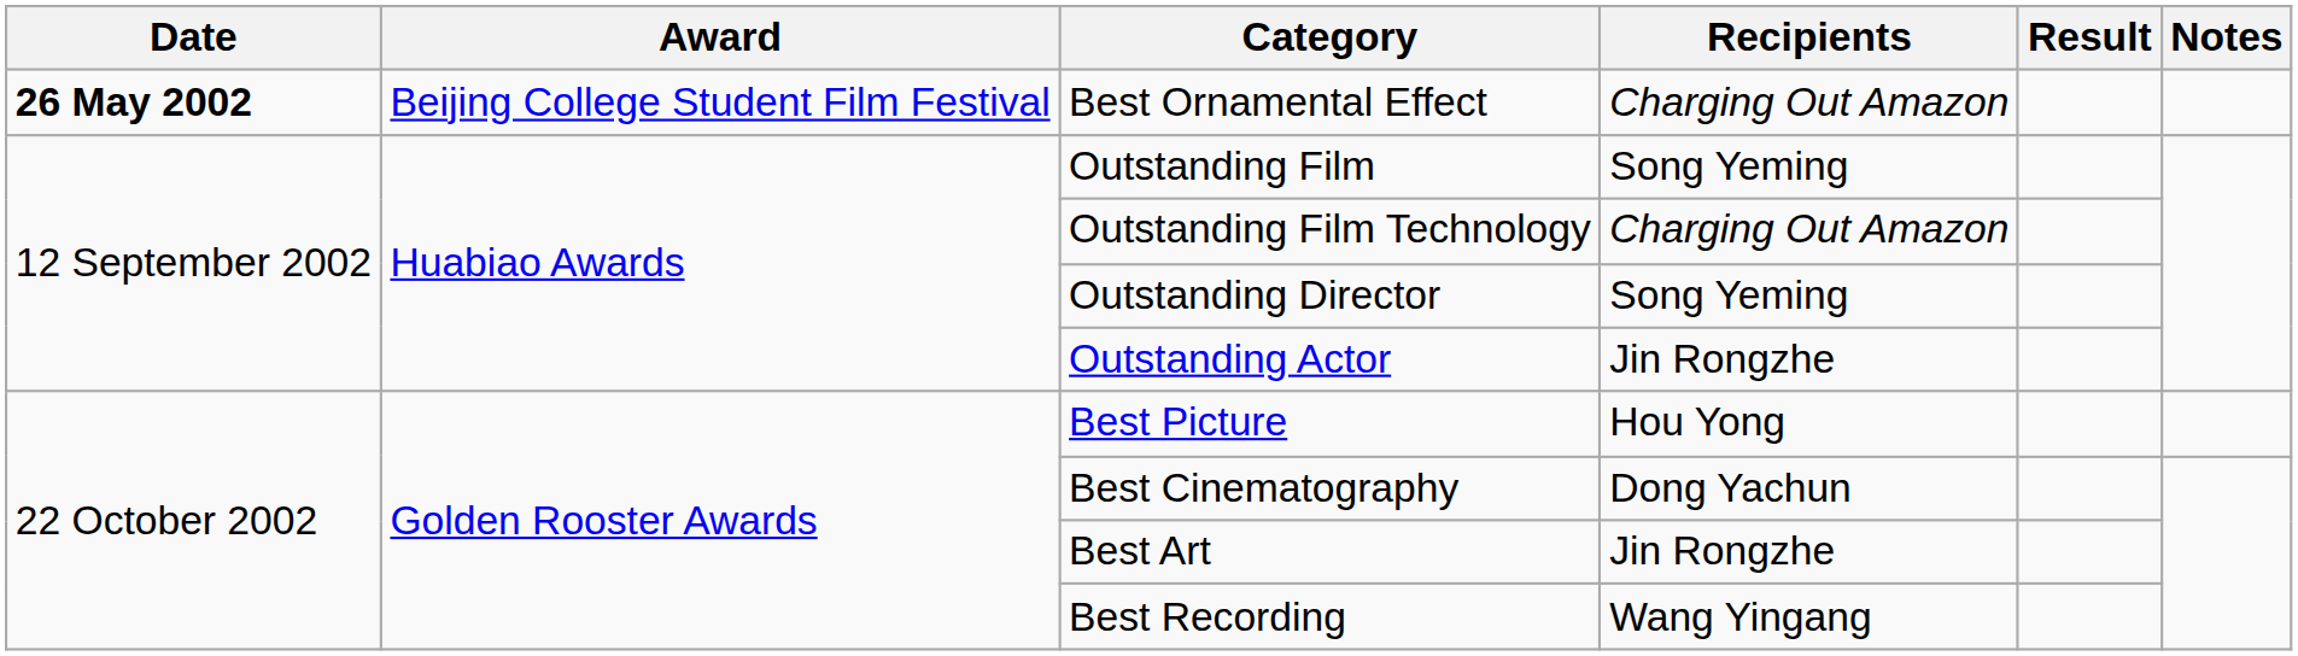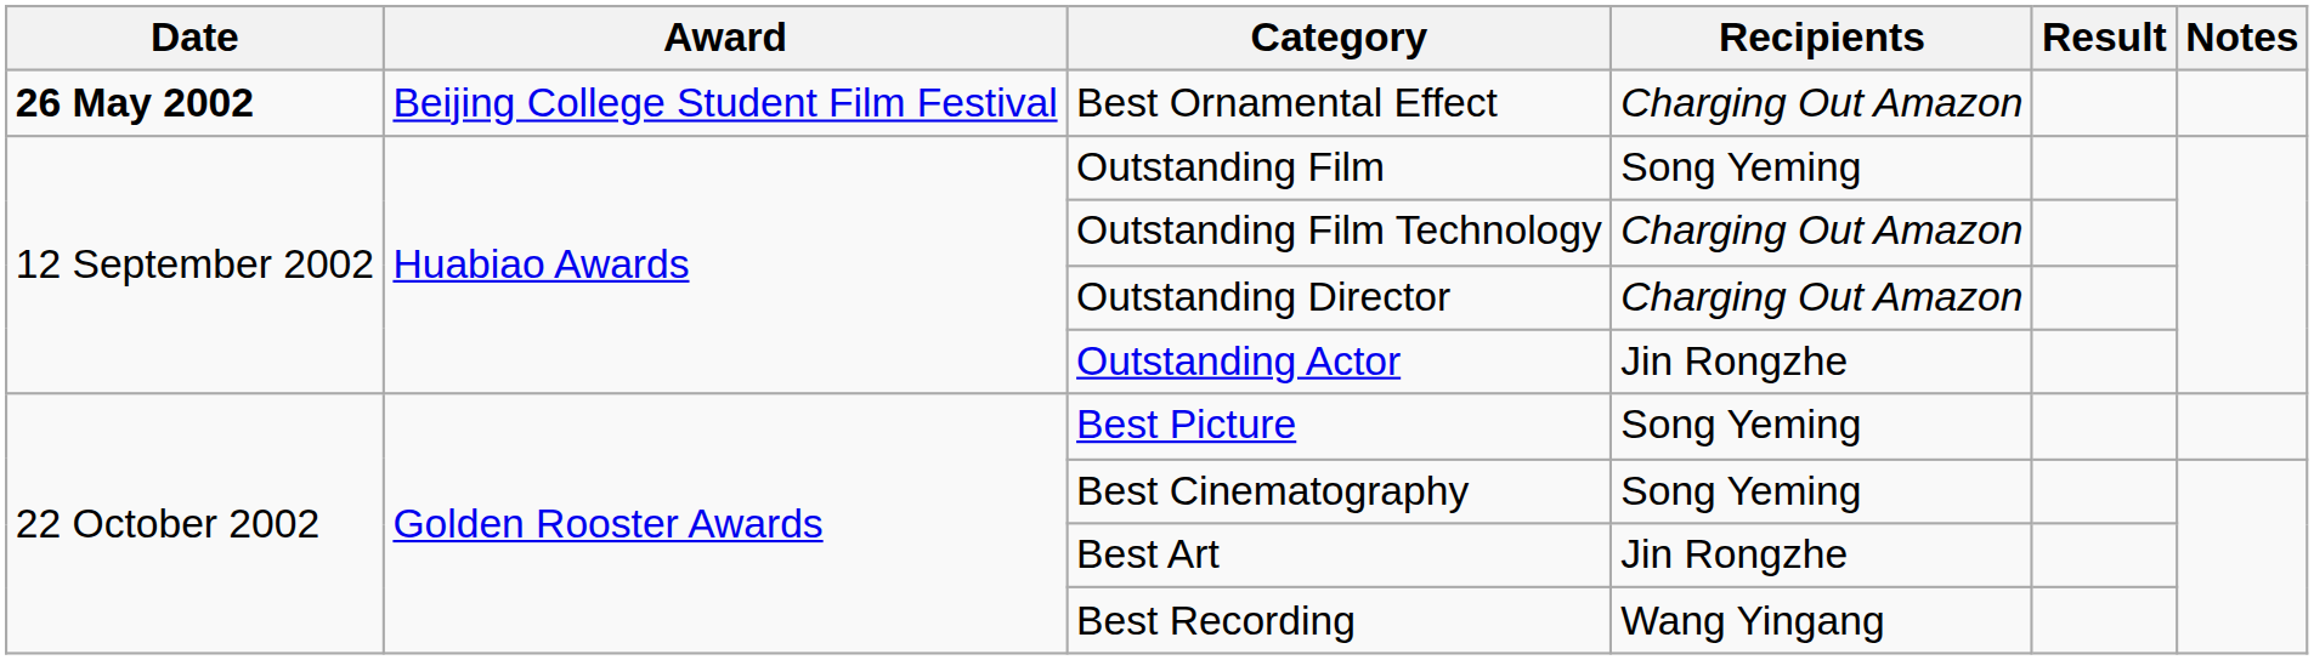 <table class="wikitable">
 <tr>
 <th>Date</th>
 <th>Award</th>
 <th>Category</th>
 <th>Recipients</th>
 <th>Result</th>
 <th>Notes</th>
 </tr>
 <tr>
 <td><strong>26 May 2002</strong></td>
 <td><a href='#'>Beijing College Student Film Festival</a></td>
 <td>Best Ornamental Effect</td>
 <td><em>Charging Out Amazon</em></td>
 <td></td>
 <td style="text-align:center;"></td>
 </tr>
 <tr>
 <td rowspan="4">12 September 2002</td>
 <td rowspan="4"><a href='#'>Huabiao Awards</a></td>
 <td>Outstanding Film</td>
 <td>Song Yeming</td>
 <td></td>
 <td style="text-align:center;" rowspan="4"><br></td>
 </tr>
 <tr>
 <td>Outstanding Film Technology</td>
 <td><em>Charging Out Amazon</em></td>
 <td></td>
 </tr>
 <tr>
 <td>Outstanding Director</td>
-<td>Song Yeming</td>
+<td><em>Charging Out Amazon</em></td>
 <td></td>
 </tr>
 <tr>
 <td><a href='#'>Outstanding Actor</a></td>
 <td>Jin Rongzhe</td>
 <td></td>
 </tr>
 <tr>
 <td rowspan="4">22 October 2002</td>
 <td rowspan="4"><a href='#'>Golden Rooster Awards</a></td>
 <td><a href='#'>Best Picture</a></td>
-<td>Hou Yong</td>
+<td>Song Yeming</td>
 <td></td>
 <td style="text-align:center;"></td>
 </tr>
 <tr>
 <td>Best Cinematography</td>
-<td>Dong Yachun</td>
+<td>Song Yeming</td>
 <td></td>
 <td style="text-align:center;" rowspan="3"></td>
 </tr>
 <tr>
 <td>Best Art</td>
 <td>Jin Rongzhe</td>
 <td></td>
 </tr>
 <tr>
 <td>Best Recording</td>
 <td>Wang Yingang</td>
 <td></td>
 </tr>
 </table>
